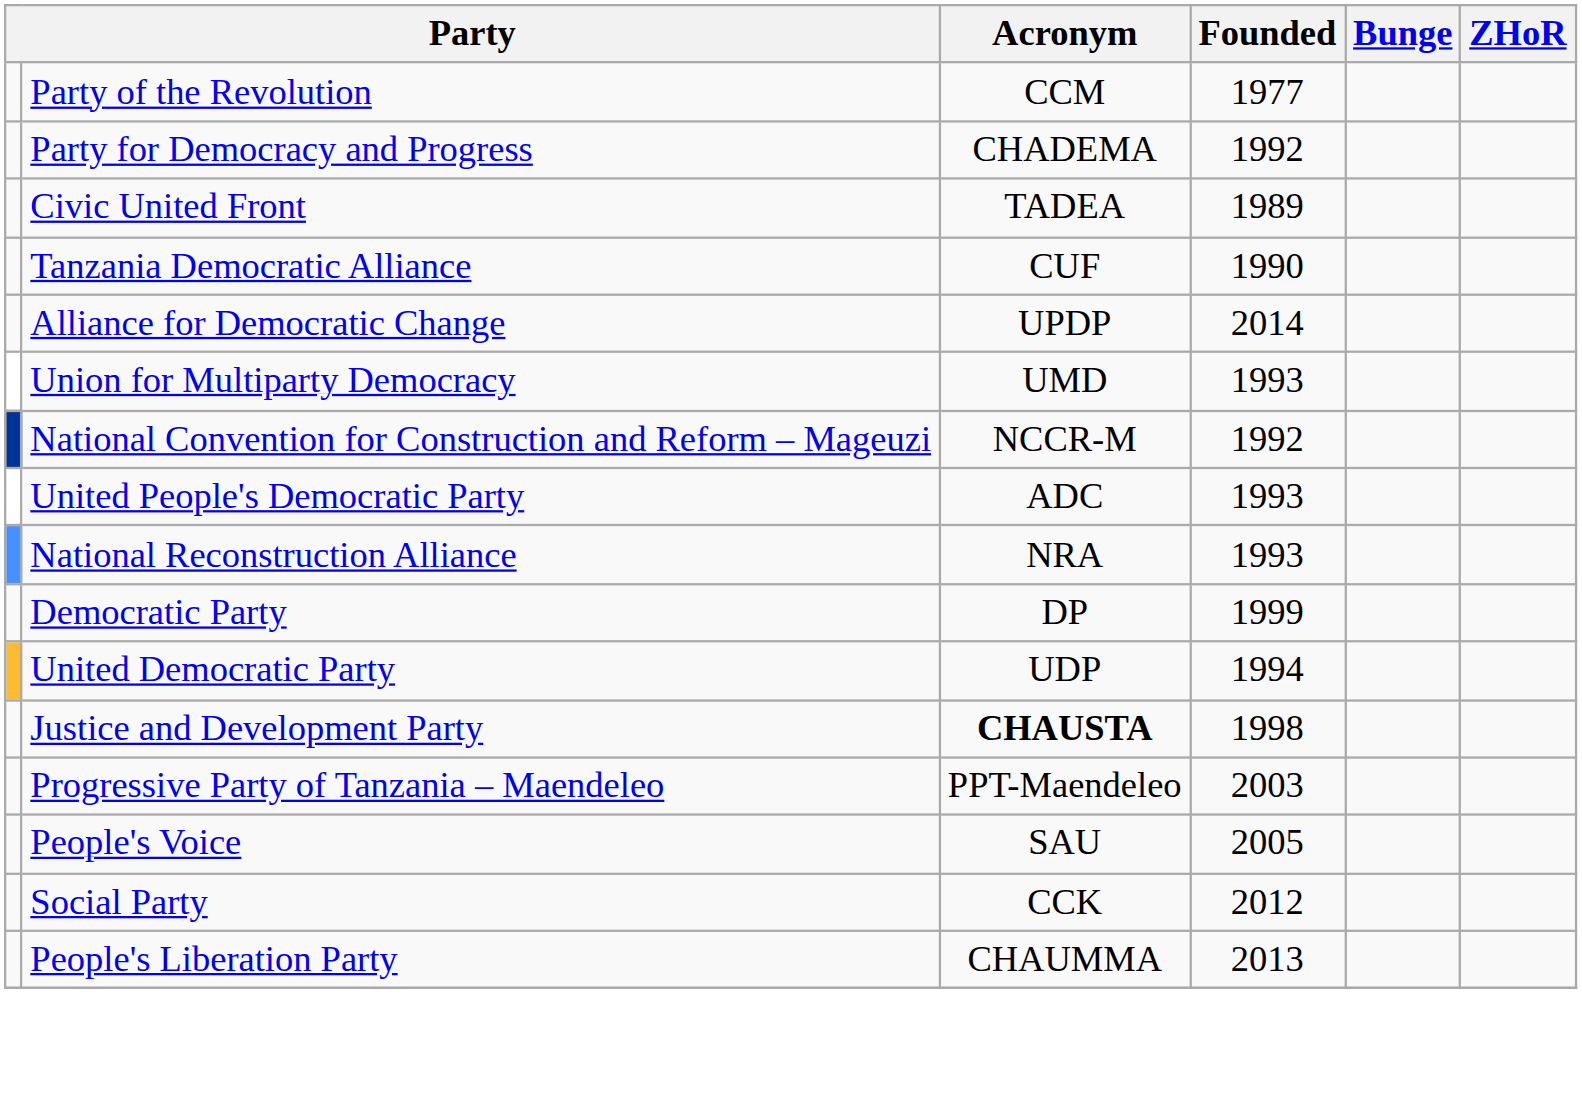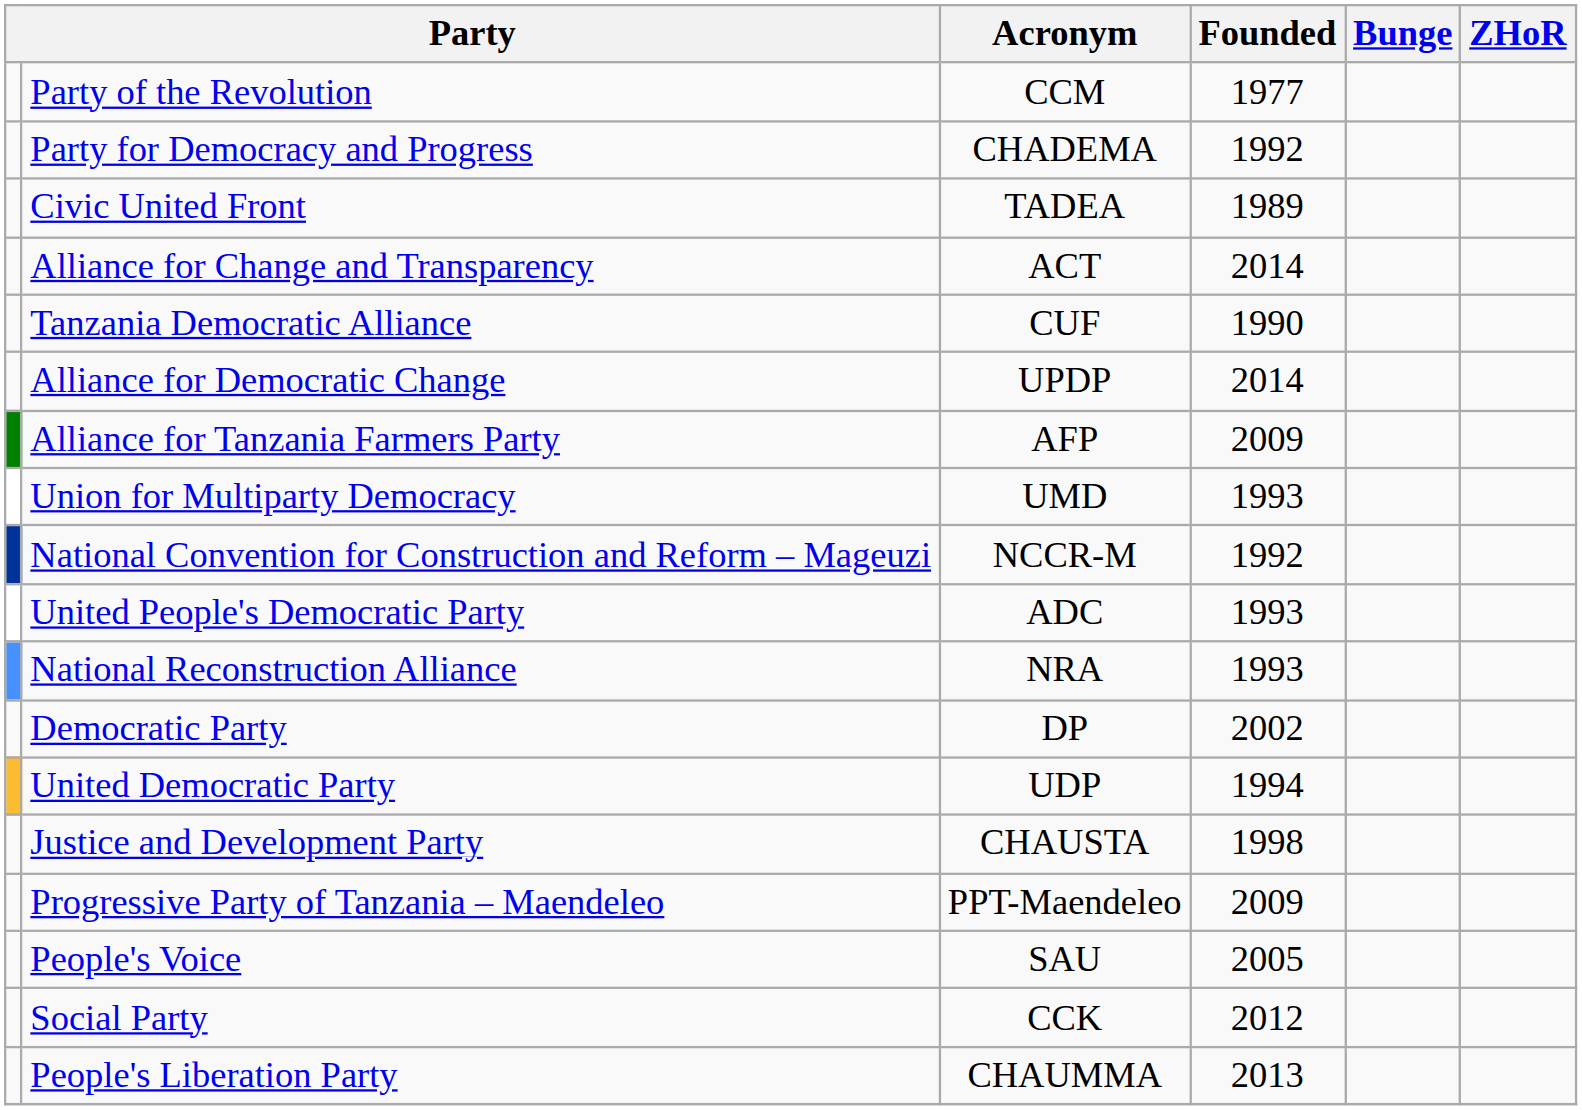 <table class ="wikitable sortable">
 <tr>
 <th colspan=2>Party</th>
 <th>Acronym</th>
 <th>Founded</th>
 <th><a href='#'>Bunge</a></th>
 <th><a href='#'>ZHoR</a></th>
 </tr>
 <tr>
 <td bgcolor=></td>
 <td><a href='#'>Party of the Revolution</a><br><small></small></td>
 <td align="center">CCM</td>
 <td align="center">1977</td>
 <td></td>
 <td></td>
 </tr>
 <tr>
 <td bgcolor=></td>
 <td><a href='#'>Party for Democracy and Progress</a><br></td>
 <td align="center">CHADEMA</td>
 <td align="center">1992</td>
 <td></td>
 <td></td>
 </tr>
 <tr>
 <td bgcolor=></td>
 <td><a href='#'>Civic United Front</a><br><small></small></td>
 <td align="center">TADEA</td>
 <td align="center">1989</td>
 <td></td>
 <td></td>
 </tr>
 <tr>
 <td bgcolor=></td>
+<td><a href='#'>Alliance for Change and Transparency</a><br></td>
+<td align="center">ACT</td>
+<td align="center">2014</td>
+<td></td>
+<td></td>
+</tr>
+<tr>
+<td bgcolor=></td>
 <td><a href='#'>Tanzania Democratic Alliance</a></td>
 <td align="center">CUF</td>
 <td align="center">1990</td>
 <td></td>
 <td></td>
 </tr>
 <tr>
 <td bgcolor=></td>
 <td><a href='#'>Alliance for Democratic Change</a><br></td>
 <td align="center">UPDP</td>
 <td align="center">2014</td>
+<td></td>
+<td></td>
+</tr>
+<tr>
+<td bgcolor=green></td>
+<td><a href='#'>Alliance for Tanzania Farmers Party</a><br></td>
+<td align="center">AFP</td>
+<td align="center">2009</td>
 <td></td>
 <td></td>
 </tr>
 <tr>
 <td bgcolor=white></td>
 <td><a href='#'>Union for Multiparty Democracy</a></td>
 <td align="center">UMD</td>
 <td align="center">1993</td>
 <td></td>
 <td></td>
 </tr>
 <tr>
 <td bgcolor=#039></td>
 <td><a href='#'>National Convention for Construction and Reform – Mageuzi</a><br></td>
 <td align="center">NCCR-M</td>
 <td align="center">1992</td>
 <td></td>
 <td></td>
 </tr>
 <tr>
 <td bgcolor=white></td>
 <td><a href='#'>United People's Democratic Party</a></td>
 <td align="center">ADC</td>
 <td align="center">1993</td>
 <td></td>
 <td></td>
 </tr>
 <tr>
 <td bgcolor=#4790FF></td>
 <td><a href='#'>National Reconstruction Alliance</a></td>
 <td align="center">NRA</td>
 <td align="center">1993</td>
 <td></td>
 <td></td>
 </tr>
 <tr>
 <td bgcolor=></td>
 <td><a href='#'>Democratic Party</a><br></td>
 <td align="center">DP</td>
-<td align="center">1999</td>
+<td align="center">2002</td>
 <td></td>
 <td></td>
 </tr>
 <tr>
 <td bgcolor=#FDBB30></td>
 <td><a href='#'>United Democratic Party</a></td>
 <td align="center">UDP</td>
 <td align="center">1994</td>
 <td></td>
 <td></td>
 </tr>
 <tr>
 <td></td>
 <td><a href='#'>Justice and Development Party</a><br></td>
-<td align="center"><strong>CHAUSTA</strong></td>
+<td align="center">CHAUSTA</td>
 <td align="center">1998</td>
 <td></td>
 <td></td>
 </tr>
 <tr>
 <td></td>
 <td><a href='#'>Progressive Party of Tanzania – Maendeleo</a></td>
 <td align="center">PPT-Maendeleo</td>
-<td align="center">2003</td>
+<td align="center">2009</td>
 <td></td>
 <td></td>
 </tr>
 <tr>
 <td bgcolor=></td>
 <td><a href='#'>People's Voice</a><br></td>
 <td align="center">SAU</td>
 <td align="center">2005</td>
 <td></td>
 <td></td>
 </tr>
 <tr>
 <td bgcolor=></td>
 <td><a href='#'>Social Party</a><br></td>
 <td align="center">CCK</td>
 <td align="center">2012</td>
 <td></td>
 <td></td>
 </tr>
 <tr>
 <td bgcolor=></td>
 <td><a href='#'>People's Liberation Party</a><br></td>
 <td align="center">CHAUMMA</td>
 <td align="center">2013</td>
 <td></td>
 <td></td>
 </tr>
 <tr>
 </tr>
 </table>
